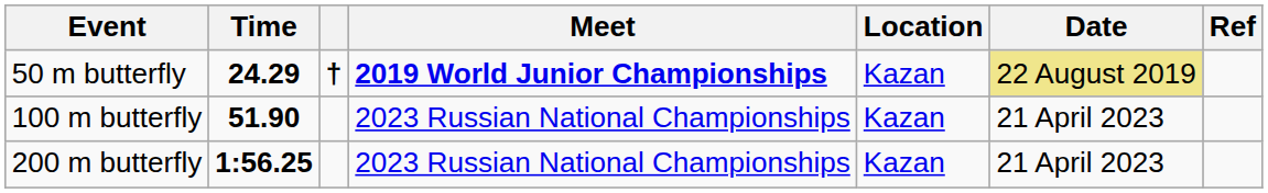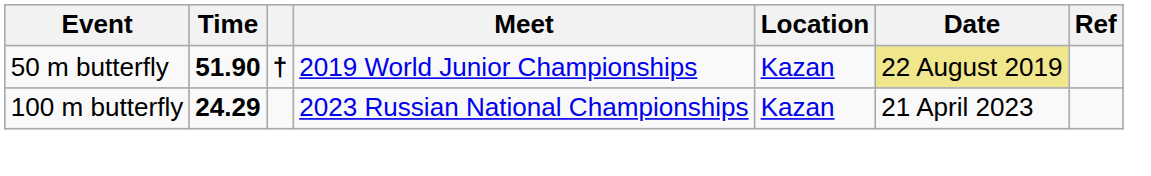 <table class="wikitable">
 <tr>
 <th>Event</th>
 <th>Time</th>
 <th></th>
 <th>Meet</th>
 <th>Location</th>
 <th>Date</th>
 <th>Ref</th>
 </tr>
 <tr>
 <td>50 m butterfly</td>
-<td style="text-align:center;"><strong>24.29</strong></td>
+<td style="text-align:center;"><strong>51.90</strong></td>
 <td><strong>†</strong></td>
-<td><strong><a href='#'>2019 World Junior Championships</a></strong></td>
+<td><a href='#'>2019 World Junior Championships</a></td>
 <td><a href='#'>Kazan</a></td>
 <td style="background: khaki;">22 August 2019</td>
 <td style="text-align:center;"></td>
 </tr>
 <tr>
 <td>100 m butterfly</td>
-<td style="text-align:center;"><strong>51.90</strong></td>
-<td></td>
-<td><a href='#'>2023 Russian National Championships</a></td>
-<td><a href='#'>Kazan</a></td>
-<td>21 April 2023</td>
-<td style="text-align:center;"></td>
-</tr>
-<tr>
-<td>200 m butterfly</td>
-<td style="text-align:center;"><strong>1:56.25</strong></td>
+<td style="text-align:center;"><strong>24.29</strong></td>
 <td></td>
 <td><a href='#'>2023 Russian National Championships</a></td>
 <td><a href='#'>Kazan</a></td>
 <td>21 April 2023</td>
 <td style="text-align:center;"></td>
 </tr>
 </table>
